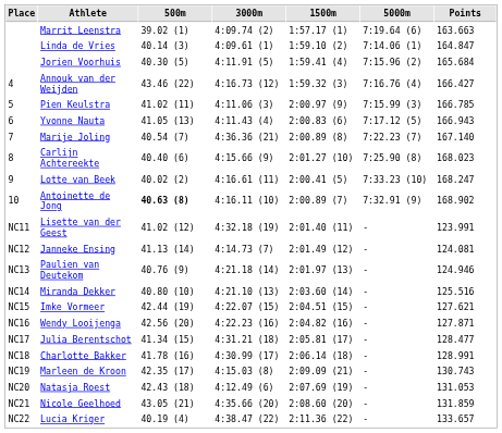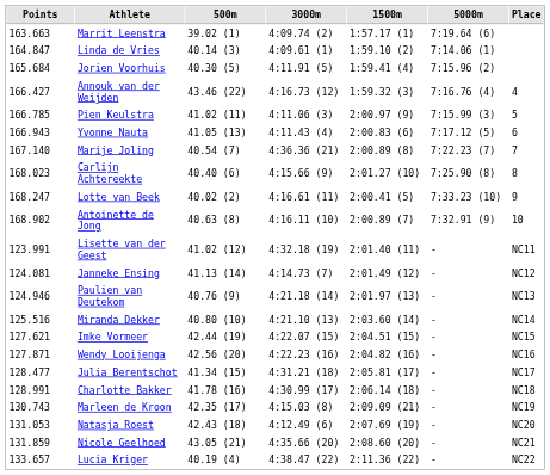 <table cellspacing="1" cellpadding="3" style="border:1px solid #AAAAAA;font-size:90%">
 <tr bgcolor="#E4E4E4">
-<th style="border-bottom:1px solid #AAAAAA" width=15>Place</th>
+<th style="border-bottom:1px solid #AAAAAA" width=75>Points</th>
 <th style="border-bottom:1px solid #AAAAAA" width=125>Athlete</th>
 <th style="border-bottom:1px solid #AAAAAA" width=90>500m</th>
 <th style="border-bottom:1px solid #AAAAAA" width=90>3000m</th>
 <th style="border-bottom:1px solid #AAAAAA" width=90>1500m</th>
 <th style="border-bottom:1px solid #AAAAAA" width=90>5000m</th>
-<th style="border-bottom:1px solid #AAAAAA" width=75>Points</th>
+<th style="border-bottom:1px solid #AAAAAA" width=15>Place</th>
 </tr>
 <tr>
-<td></td>
+<td>163.663</td>
 <td align=left><a href='#'>Marrit Leenstra</a></td>
 <td>39.02 (1)</td>
 <td>4:09.74 (2)</td>
 <td>1:57.17 (1)</td>
 <td>7:19.64 (6)</td>
-<td>163.663</td>
+<td></td>
 </tr>
 <tr>
-<td></td>
+<td>164.847</td>
 <td align=left><a href='#'>Linda de Vries</a></td>
 <td>40.14 (3)</td>
 <td>4:09.61 (1)</td>
 <td>1:59.10 (2)</td>
 <td>7:14.06 (1)</td>
-<td>164.847</td>
+<td></td>
 </tr>
 <tr>
-<td></td>
+<td>165.684</td>
 <td align=left><a href='#'>Jorien Voorhuis</a></td>
 <td>40.30 (5)</td>
 <td>4:11.91 (5)</td>
 <td>1:59.41 (4)</td>
 <td>7:15.96 (2)</td>
-<td>165.684</td>
+<td></td>
 </tr>
 <tr>
-<td>4</td>
+<td>166.427</td>
 <td align=left><a href='#'>Annouk van der Weijden</a></td>
 <td>43.46 (22)</td>
 <td>4:16.73 (12)</td>
 <td>1:59.32 (3)</td>
 <td>7:16.76 (4)</td>
-<td>166.427</td>
+<td>4</td>
 </tr>
 <tr>
-<td>5</td>
+<td>166.785</td>
 <td align=left><a href='#'>Pien Keulstra</a></td>
 <td>41.02 (11)</td>
 <td>4:11.06 (3)</td>
 <td>2:00.97 (9)</td>
 <td>7:15.99 (3)</td>
-<td>166.785</td>
+<td>5</td>
 </tr>
 <tr>
-<td>6</td>
+<td>166.943</td>
 <td align=left><a href='#'>Yvonne Nauta</a></td>
 <td>41.05 (13)</td>
 <td>4:11.43 (4)</td>
 <td>2:00.83 (6)</td>
 <td>7:17.12 (5)</td>
-<td>166.943</td>
+<td>6</td>
 </tr>
 <tr>
-<td>7</td>
+<td>167.140</td>
 <td align=left><a href='#'>Marije Joling</a></td>
 <td>40.54 (7)</td>
 <td>4:36.36 (21)</td>
 <td>2:00.89 (8)</td>
 <td>7:22.23 (7)</td>
-<td>167.140</td>
+<td>7</td>
 </tr>
 <tr>
-<td>8</td>
+<td>168.023</td>
 <td align=left><a href='#'>Carlijn Achtereekte</a></td>
 <td>40.40 (6)</td>
 <td>4:15.66 (9)</td>
 <td>2:01.27 (10)</td>
 <td>7:25.90 (8)</td>
-<td>168.023</td>
+<td>8</td>
 </tr>
 <tr>
-<td>9</td>
+<td>168.247</td>
 <td align=left><a href='#'>Lotte van Beek</a></td>
 <td>40.02 (2)</td>
 <td>4:16.61 (11)</td>
 <td>2:00.41 (5)</td>
 <td>7:33.23 (10)</td>
-<td>168.247</td>
+<td>9</td>
 </tr>
 <tr>
-<td>10</td>
+<td>168.902</td>
 <td align=left><a href='#'>Antoinette de Jong</a></td>
-<td><strong>40.63 (8)</strong></td>
+<td>40.63 (8)</td>
 <td>4:16.11 (10)</td>
 <td>2:00.89 (7)</td>
 <td>7:32.91 (9)</td>
-<td>168.902</td>
+<td>10</td>
 </tr>
 <tr>
-<td>NC11</td>
+<td>123.991</td>
 <td align=left><a href='#'>Lisette van der Geest</a></td>
 <td>41.02 (12)</td>
 <td>4:32.18 (19)</td>
 <td>2:01.40 (11)</td>
 <td>-</td>
-<td>123.991</td>
+<td>NC11</td>
 </tr>
 <tr>
-<td>NC12</td>
+<td>124.081</td>
 <td align=left><a href='#'>Janneke Ensing</a></td>
 <td>41.13 (14)</td>
 <td>4:14.73 (7)</td>
 <td>2:01.49 (12)</td>
 <td>-</td>
-<td>124.081</td>
+<td>NC12</td>
 </tr>
 <tr>
-<td>NC13</td>
+<td>124.946</td>
 <td align=left><a href='#'>Paulien van Deutekom</a></td>
 <td>40.76 (9)</td>
 <td>4:21.18 (14)</td>
 <td>2:01.97 (13)</td>
 <td>-</td>
-<td>124.946</td>
+<td>NC13</td>
 </tr>
 <tr>
-<td>NC14</td>
+<td>125.516</td>
 <td align=left><a href='#'>Miranda Dekker</a></td>
 <td>40.80 (10)</td>
 <td>4:21.10 (13)</td>
 <td>2:03.60 (14)</td>
 <td>-</td>
-<td>125.516</td>
+<td>NC14</td>
 </tr>
 <tr>
-<td>NC15</td>
+<td>127.621</td>
 <td align=left><a href='#'>Imke Vormeer</a></td>
 <td>42.44 (19)</td>
 <td>4:22.07 (15)</td>
 <td>2:04.51 (15)</td>
 <td>-</td>
-<td>127.621</td>
+<td>NC15</td>
 </tr>
 <tr>
-<td>NC16</td>
+<td>127.871</td>
 <td align=left><a href='#'>Wendy Looijenga</a></td>
 <td>42.56 (20)</td>
 <td>4:22.23 (16)</td>
 <td>2:04.82 (16)</td>
 <td>-</td>
-<td>127.871</td>
+<td>NC16</td>
 </tr>
 <tr>
-<td>NC17</td>
+<td>128.477</td>
 <td align=left><a href='#'>Julia Berentschot</a></td>
 <td>41.34 (15)</td>
 <td>4:31.21 (18)</td>
 <td>2:05.81 (17)</td>
 <td>-</td>
-<td>128.477</td>
+<td>NC17</td>
 </tr>
 <tr>
-<td>NC18</td>
+<td>128.991</td>
 <td align=left><a href='#'>Charlotte Bakker</a></td>
 <td>41.78 (16)</td>
 <td>4:30.99 (17)</td>
 <td>2:06.14 (18)</td>
 <td>-</td>
-<td>128.991</td>
+<td>NC18</td>
 </tr>
 <tr>
-<td>NC19</td>
+<td>130.743</td>
 <td align=left><a href='#'>Marleen de Kroon</a></td>
 <td>42.35 (17)</td>
 <td>4:15.03 (8)</td>
 <td>2:09.09 (21)</td>
 <td>-</td>
-<td>130.743</td>
+<td>NC19</td>
 </tr>
 <tr>
-<td>NC20</td>
+<td>131.053</td>
 <td align=left><a href='#'>Natasja Roest</a></td>
 <td>42.43 (18)</td>
 <td>4:12.49 (6)</td>
 <td>2:07.69 (19)</td>
 <td>-</td>
-<td>131.053</td>
+<td>NC20</td>
 </tr>
 <tr>
-<td>NC21</td>
+<td>131.859</td>
 <td align=left><a href='#'>Nicole Geelhoed</a></td>
 <td>43.05 (21)</td>
 <td>4:35.66 (20)</td>
 <td>2:08.60 (20)</td>
 <td>-</td>
-<td>131.859</td>
+<td>NC21</td>
 </tr>
 <tr>
-<td>NC22</td>
+<td>133.657</td>
 <td align=left><a href='#'>Lucia Kriger</a></td>
 <td>40.19 (4)</td>
 <td>4:38.47 (22)</td>
 <td>2:11.36 (22)</td>
 <td>-</td>
-<td>133.657</td>
+<td>NC22</td>
 </tr>
 </table>
